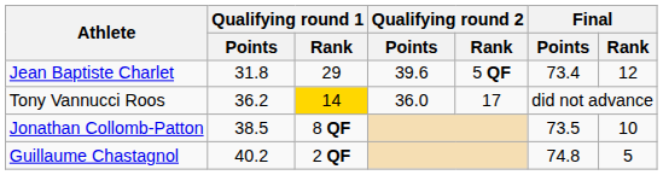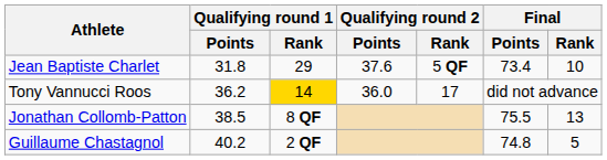 <table class="wikitable" style="font-size:90%">
 <tr>
 <th rowspan="2">Athlete</th>
 <th colspan="2">Qualifying round 1</th>
 <th colspan="2">Qualifying round 2</th>
 <th colspan="2">Final</th>
 </tr>
 <tr>
 <th>Points</th>
 <th>Rank</th>
 <th>Points</th>
 <th>Rank</th>
 <th>Points</th>
 <th>Rank</th>
 </tr>
 <tr>
 <td><a href='#'>Jean Baptiste Charlet</a></td>
 <td align="center">31.8</td>
 <td align="center">29</td>
-<td align="center">39.6</td>
+<td align="center">37.6</td>
 <td align="center">5 <strong>QF</strong></td>
 <td align="center">73.4</td>
-<td align="center">12</td>
+<td align="center">10</td>
 </tr>
 <tr>
 <td>Tony Vannucci Roos</td>
 <td align="center">36.2</td>
 <td align="center" style="background: gold;">14</td>
 <td align="center">36.0</td>
 <td align="center">17</td>
 <td colspan="2">did not advance</td>
 </tr>
 <tr>
 <td><a href='#'>Jonathan Collomb-Patton</a></td>
 <td align="center">38.5</td>
 <td align="center">8 <strong>QF</strong></td>
 <td colspan="2" bgcolor="wheat"></td>
-<td align="center">73.5</td>
-<td align="center">10</td>
+<td align="center">75.5</td>
+<td align="center">13</td>
 </tr>
 <tr>
 <td><a href='#'>Guillaume Chastagnol</a></td>
 <td align="center">40.2</td>
 <td align="center">2 <strong>QF</strong></td>
 <td colspan="2" bgcolor="wheat"></td>
 <td align="center">74.8</td>
 <td align="center">5</td>
 </tr>
 </table>
